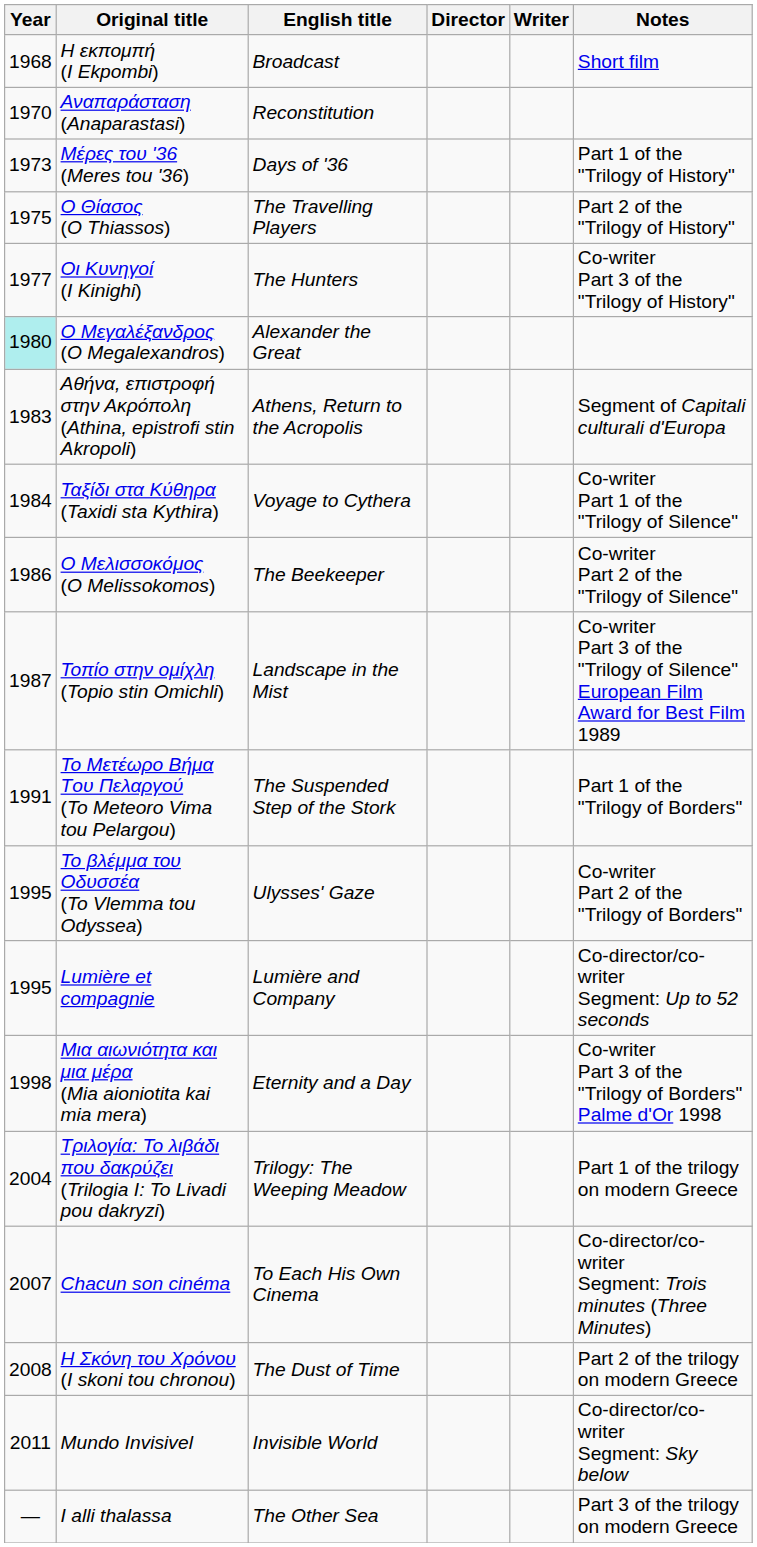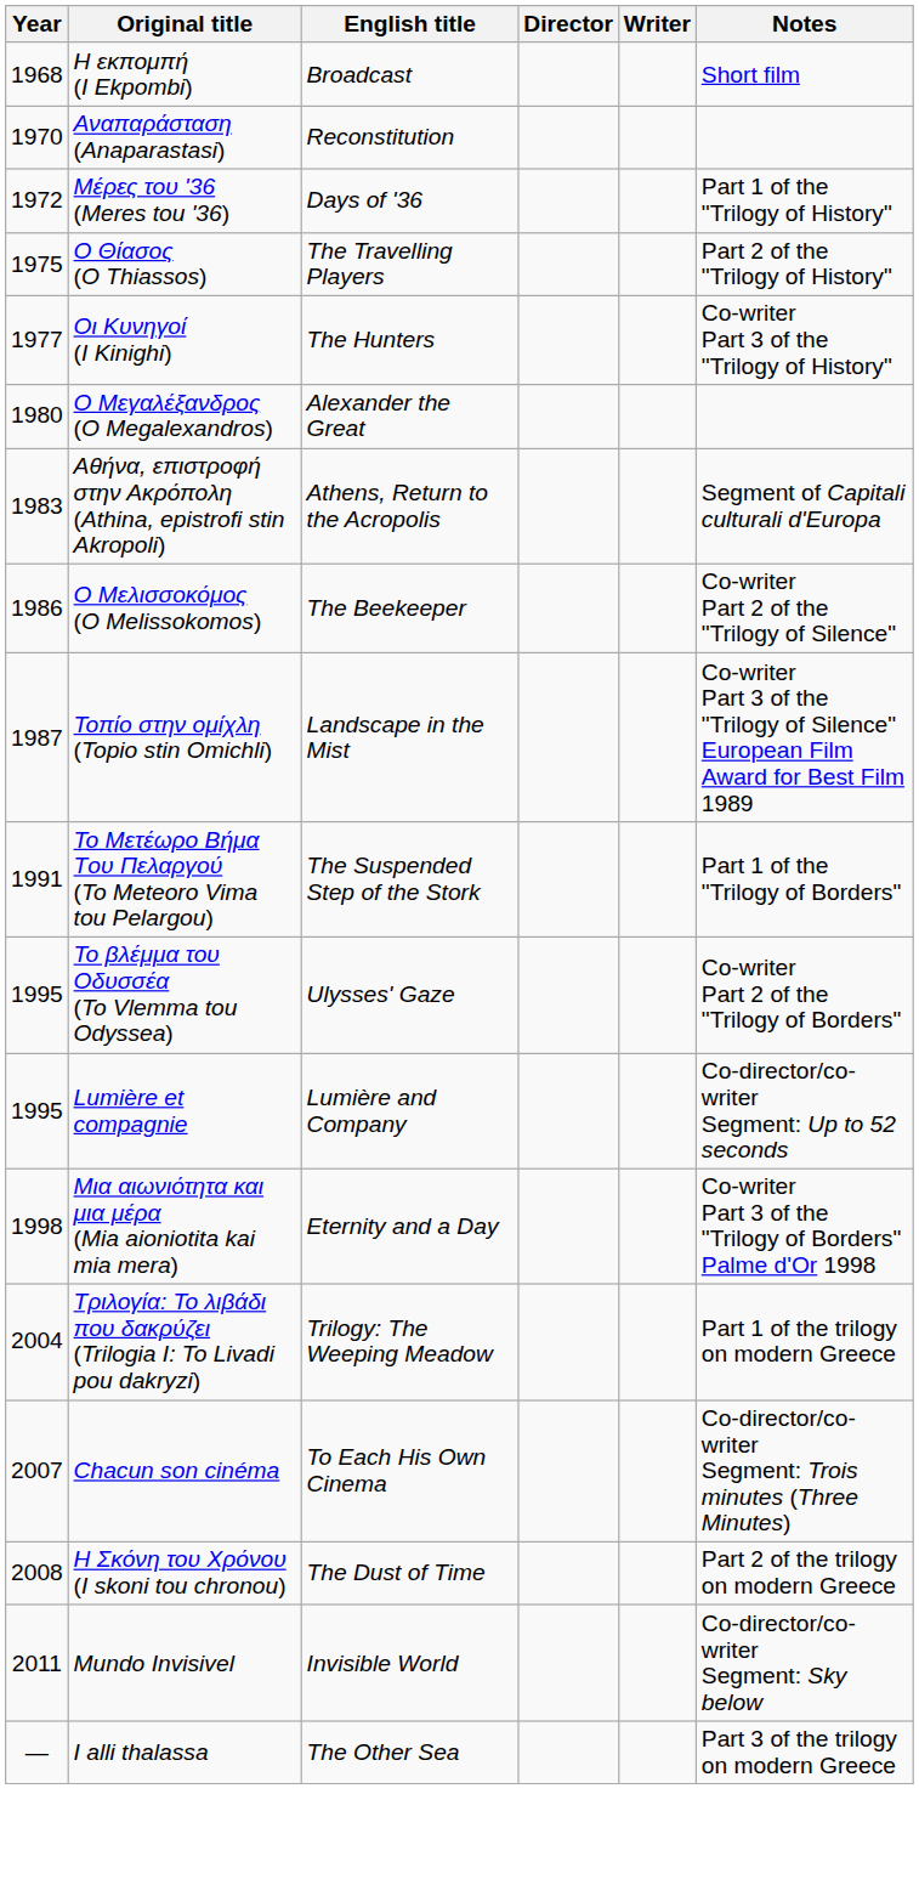 <table class="wikitable plainrowheaders sortable" style="margin-right: 0;">
 <tr>
 <th scope="col">Year</th>
 <th scope="col">Original title</th>
 <th scope="col">English title</th>
 <th scope="col">Director</th>
 <th scope="col">Writer</th>
 <th scope="col" class=unsortable>Notes</th>
 </tr>
 <tr>
 <td style="text-align: center">1968</td>
 <td><em>Η εκπομπή</em><br>(<em>I Ekpombi</em>)</td>
 <td><em>Broadcast</em></td>
 <td></td>
 <td></td>
 <td><a href='#'>Short film</a></td>
 </tr>
 <tr>
 <td style="text-align: center">1970</td>
 <td><em><a href='#'>Αναπαράσταση</a></em><br>(<em>Anaparastasi</em>)</td>
 <td><em>Reconstitution</em></td>
 <td></td>
 <td></td>
 <td></td>
 </tr>
 <tr>
-<td style="text-align: center">1973</td>
+<td style="text-align: center">1972</td>
 <td><em><a href='#'>Μέρες του '36</a></em><br>(<em>Meres tou '36</em>)</td>
 <td><em>Days of '36</em></td>
 <td></td>
 <td></td>
 <td>Part 1 of the "Trilogy of History"</td>
 </tr>
 <tr>
 <td style="text-align: center">1975</td>
 <td><em><a href='#'>Ο Θίασος</a></em><br>(<em>O Thiassos</em>)</td>
 <td><em>The Travelling Players</em></td>
 <td></td>
 <td></td>
 <td>Part 2 of the "Trilogy of History"</td>
 </tr>
 <tr>
 <td style="text-align: center">1977</td>
 <td><em><a href='#'>Οι Κυνηγοί</a></em><br>(<em>I Kinighi</em>)</td>
 <td><em>The Hunters</em></td>
 <td></td>
 <td></td>
 <td>Co-writer<br>Part 3 of the "Trilogy of History"</td>
 </tr>
 <tr>
-<td style="background: paleturquoise; text-align: center">1980</td>
+<td style="text-align: center">1980</td>
 <td><em><a href='#'>Ο Μεγαλέξανδρος</a></em><br>(<em>O Megalexandros</em>)</td>
 <td><em>Alexander the Great</em></td>
 <td></td>
 <td></td>
 <td></td>
 </tr>
 <tr>
 <td style="text-align: center">1983</td>
 <td><em>Αθήνα, επιστροφή στην Ακρόπολη</em><br>(<em>Athina, epistrofi stin Akropoli</em>)</td>
 <td><em>Athens, Return to the Acropolis</em></td>
 <td></td>
 <td></td>
 <td>Segment of <em>Capitali culturali d'Europa</em></td>
-</tr>
-<tr>
-<td style="text-align: center">1984</td>
-<td><em><a href='#'>Ταξίδι στα Κύθηρα</a></em><br>(<em>Taxidi sta Kythira</em>)</td>
-<td><em>Voyage to Cythera</em></td>
-<td></td>
-<td></td>
-<td>Co-writer<br>Part 1 of the "Trilogy of Silence"</td>
 </tr>
 <tr>
 <td style="text-align: center">1986</td>
 <td><em><a href='#'>Ο Μελισσοκόμος</a></em><br>(<em>O Melissokomos</em>)</td>
 <td><em>The Beekeeper</em></td>
 <td></td>
 <td></td>
 <td>Co-writer<br>Part 2 of the "Trilogy of Silence"</td>
 </tr>
 <tr>
 <td style="text-align: center">1987</td>
 <td><em><a href='#'>Τοπίο στην ομίχλη</a></em><br>(<em>Topio stin Omichli</em>)</td>
 <td><em>Landscape in the Mist</em></td>
 <td></td>
 <td></td>
 <td>Co-writer<br>Part 3 of the "Trilogy of Silence"<br><a href='#'>European Film Award for Best Film</a> 1989</td>
 </tr>
 <tr>
 <td style="text-align: center">1991</td>
 <td><em><a href='#'>Το Mετέωρο Bήμα Tου Πελαργού</a></em><br>(<em>To Meteoro Vima tou Pelargou</em>)</td>
 <td><em>The Suspended Step of the Stork</em></td>
 <td></td>
 <td></td>
 <td>Part 1 of the "Trilogy of Borders"</td>
 </tr>
 <tr>
 <td style="text-align: center">1995</td>
 <td><em><a href='#'>Το βλέμμα του Οδυσσέα</a></em><br>(<em>To Vlemma tou Odyssea</em>)</td>
 <td><em>Ulysses' Gaze</em></td>
 <td></td>
 <td></td>
 <td>Co-writer<br>Part 2 of the "Trilogy of Borders"</td>
 </tr>
 <tr>
 <td style="text-align: center">1995</td>
 <td><em><a href='#'>Lumière et compagnie</a></em></td>
 <td><em>Lumière and Company</em></td>
 <td></td>
 <td></td>
 <td>Co-director/co-writer<br>Segment: <em>Up to 52 seconds</em></td>
 </tr>
 <tr>
 <td style="text-align: center">1998</td>
 <td><em><a href='#'>Μια αιωνιότητα και μια μέρα</a></em><br>(<em>Mia aioniotita kai mia mera</em>)</td>
 <td><em>Eternity and a Day</em></td>
 <td></td>
 <td></td>
 <td>Co-writer<br>Part 3 of the "Trilogy of Borders"<br><a href='#'>Palme d'Or</a> 1998</td>
 </tr>
 <tr>
 <td style="text-align: center">2004</td>
 <td><em><a href='#'>Τριλογία: Το λιβάδι που δακρύζει</a></em><br>(<em>Trilogia I: To Livadi pou dakryzi</em>)</td>
 <td><em>Trilogy: The Weeping Meadow</em></td>
 <td></td>
 <td></td>
 <td>Part 1 of the trilogy on modern Greece</td>
 </tr>
 <tr>
 <td style="text-align: center">2007</td>
 <td><em><a href='#'>Chacun son cinéma</a></em></td>
 <td><em>To Each His Own Cinema</em></td>
 <td></td>
 <td></td>
 <td>Co-director/co-writer<br>Segment: <em>Trois minutes</em> (<em>Three Minutes</em>)</td>
 </tr>
 <tr>
 <td style="text-align: center">2008</td>
 <td><em><a href='#'>Η Σκόνη του Χρόνου</a></em><br>(<em>I skoni tou chronou</em>)</td>
 <td><em>The Dust of Time</em></td>
 <td></td>
 <td></td>
 <td>Part 2 of the trilogy on modern Greece</td>
 </tr>
 <tr>
 <td style="text-align: center">2011</td>
 <td><em>Mundo Invisivel</em></td>
 <td><em>Invisible World</em></td>
 <td></td>
 <td></td>
 <td>Co-director/co-writer<br>Segment: <em>Sky below</em></td>
 </tr>
 <tr>
 <td style="text-align: center">—</td>
 <td><em>I alli thalassa</em></td>
 <td><em>The Other Sea</em></td>
 <td></td>
 <td></td>
 <td>Part 3 of the trilogy on modern Greece</td>
 </tr>
 </table>
